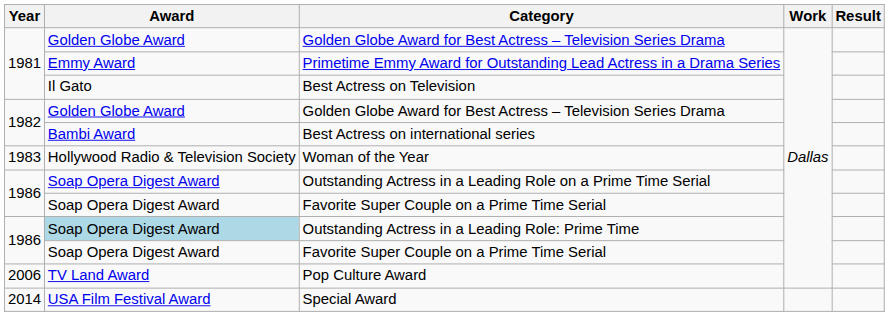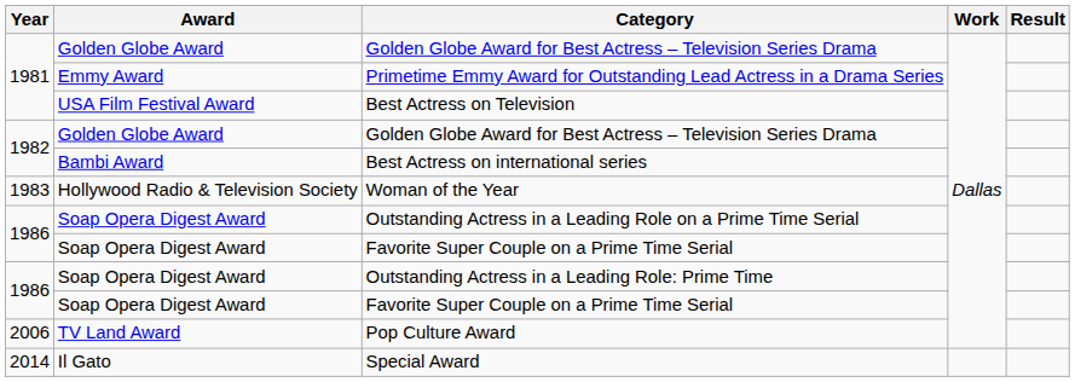 <table class="wikitable">
 <tr>
 <th>Year</th>
 <th>Award</th>
 <th>Category</th>
 <th>Work</th>
 <th>Result</th>
 </tr>
 <tr>
 <td rowspan=3>1981</td>
 <td><a href='#'>Golden Globe Award</a></td>
 <td><a href='#'>Golden Globe Award for Best Actress – Television Series Drama</a></td>
 <td rowspan=11><em>Dallas</em></td>
 <td></td>
 </tr>
 <tr>
 <td><a href='#'>Emmy Award</a></td>
 <td><a href='#'>Primetime Emmy Award for Outstanding Lead Actress in a Drama Series</a></td>
 <td></td>
 </tr>
 <tr>
-<td>Il Gato</td>
+<td><a href='#'>USA Film Festival Award</a></td>
 <td>Best Actress on Television</td>
 <td></td>
 </tr>
 <tr>
 <td rowspan=2>1982</td>
 <td><a href='#'>Golden Globe Award</a></td>
 <td>Golden Globe Award for Best Actress – Television Series Drama</td>
 <td></td>
 </tr>
 <tr>
 <td><a href='#'>Bambi Award</a></td>
 <td>Best Actress on international series</td>
 <td></td>
 </tr>
 <tr>
 <td>1983</td>
 <td>Hollywood Radio & Television Society</td>
 <td>Woman of the Year</td>
 <td></td>
 </tr>
 <tr>
 <td rowspan=2>1986</td>
 <td><a href='#'>Soap Opera Digest Award</a></td>
 <td>Outstanding Actress in a Leading Role on a Prime Time Serial</td>
 <td></td>
 </tr>
 <tr>
 <td>Soap Opera Digest Award</td>
 <td>Favorite Super Couple on a Prime Time Serial</td>
 <td></td>
 </tr>
 <tr>
 <td rowspan=2>1986</td>
-<td style="background: lightblue;">Soap Opera Digest Award</td>
+<td>Soap Opera Digest Award</td>
 <td>Outstanding Actress in a Leading Role: Prime Time</td>
 <td></td>
 </tr>
 <tr>
 <td>Soap Opera Digest Award</td>
 <td>Favorite Super Couple on a Prime Time Serial</td>
 <td></td>
 </tr>
 <tr>
 <td>2006</td>
 <td><a href='#'>TV Land Award</a></td>
 <td>Pop Culture Award</td>
 <td></td>
 </tr>
 <tr>
 <td>2014</td>
-<td><a href='#'>USA Film Festival Award</a></td>
+<td>Il Gato</td>
 <td>Special Award</td>
 <td></td>
 <td></td>
 </tr>
 </table>
